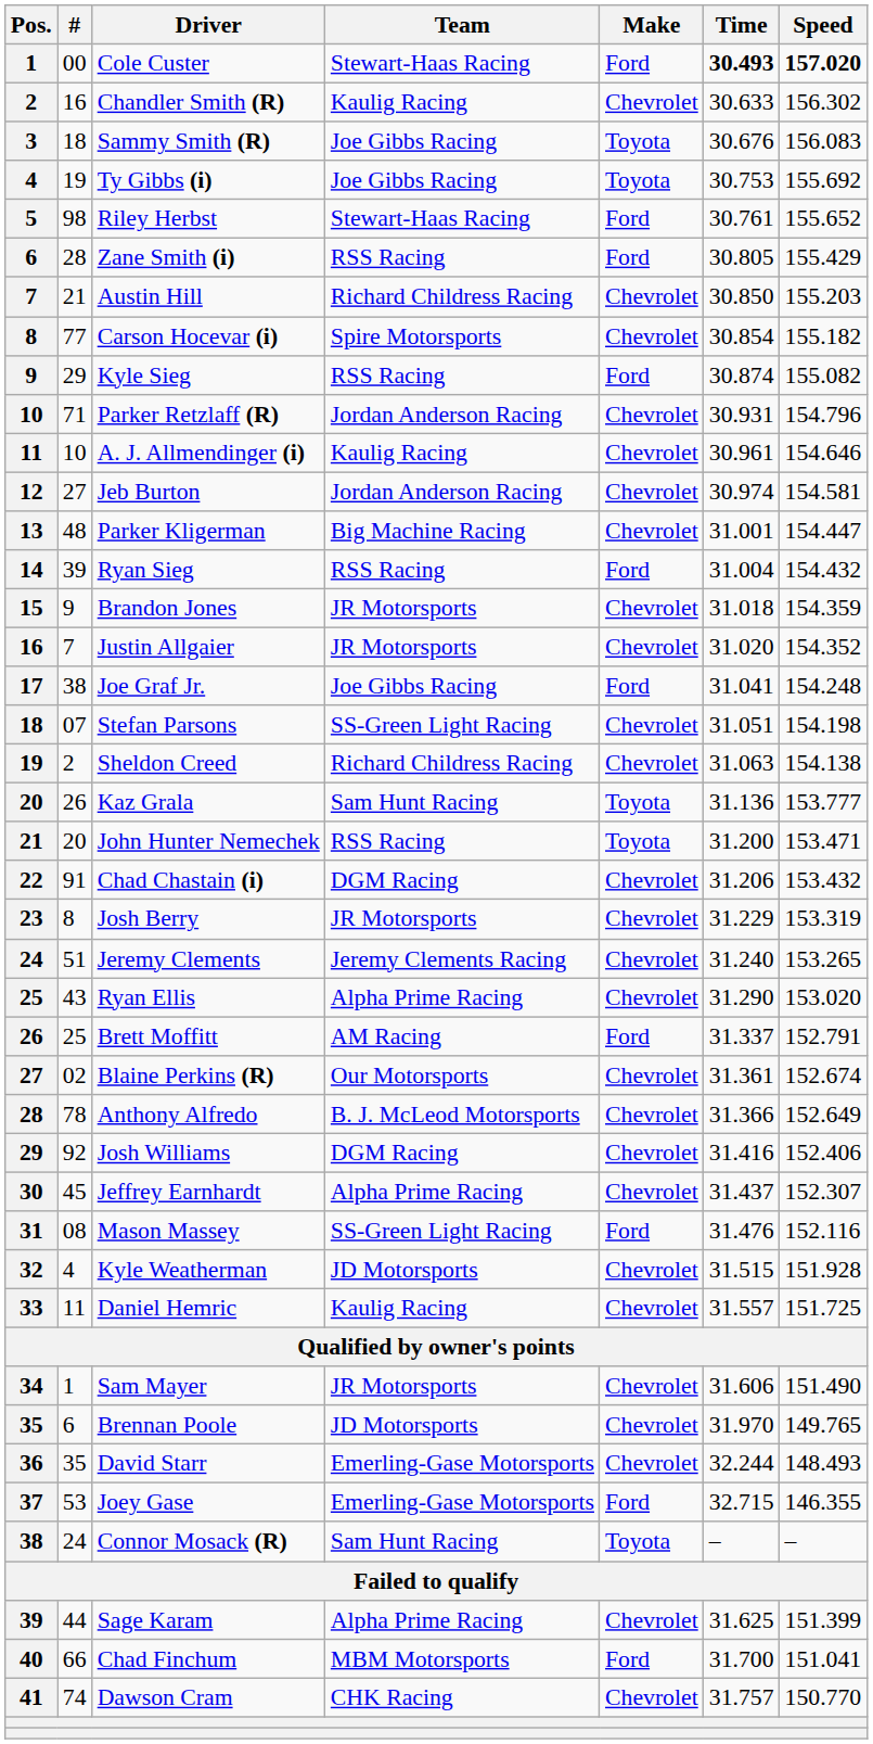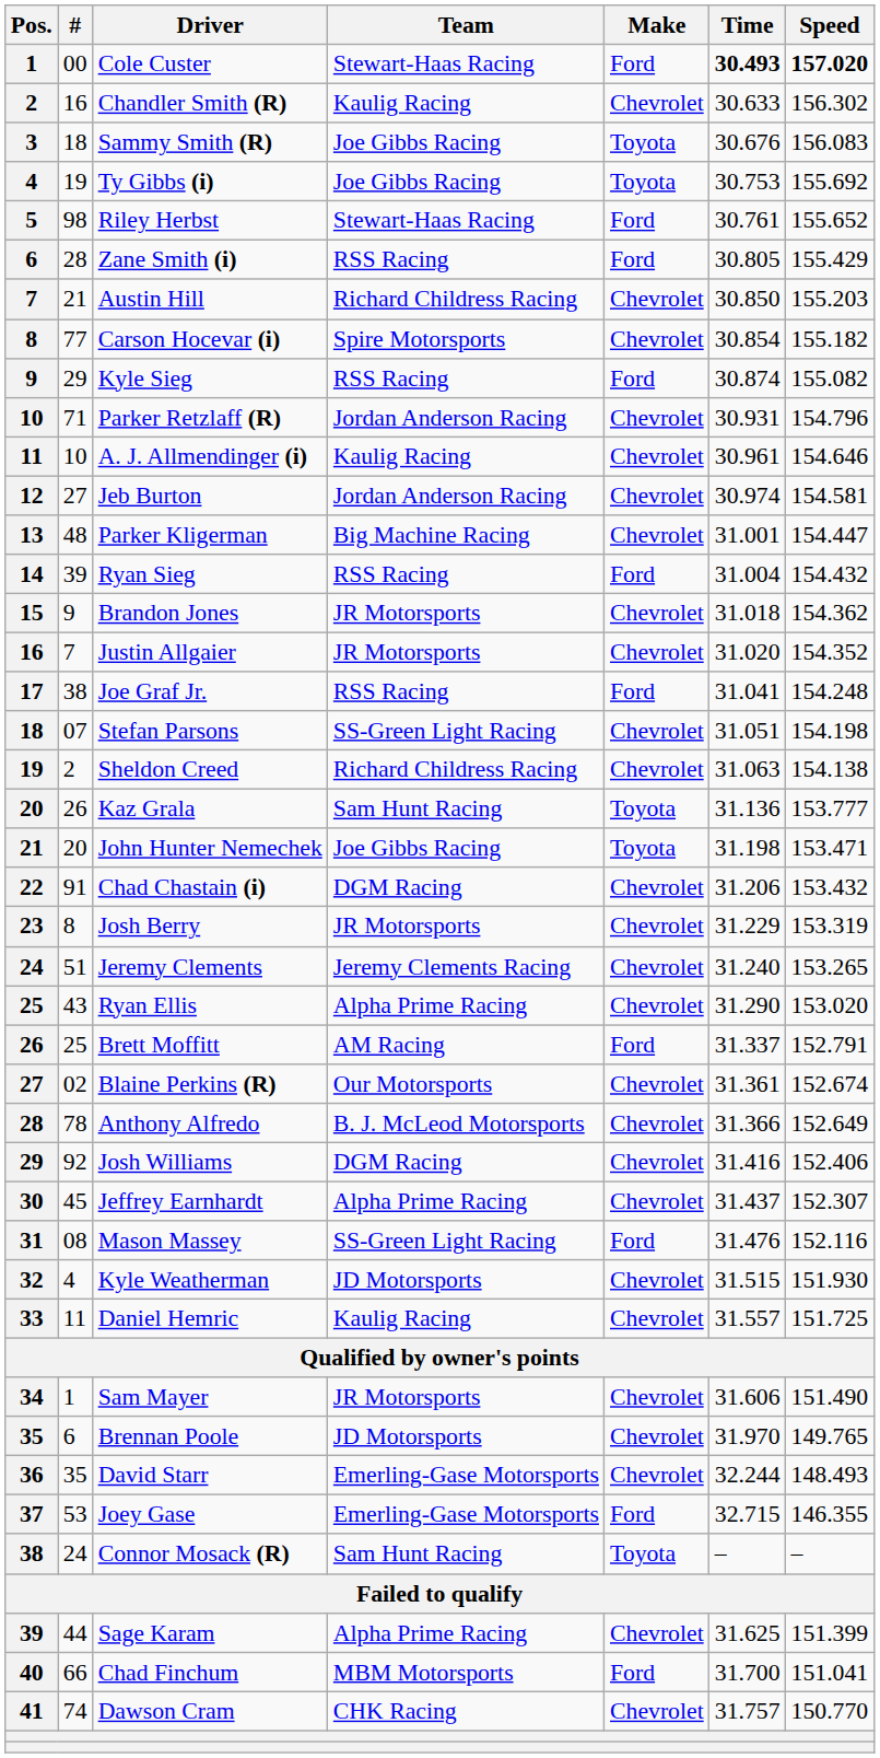 <table class="wikitable" style="font-size:95%">
 <tr>
 <th>Pos.</th>
 <th>#</th>
 <th>Driver</th>
 <th>Team</th>
 <th>Make</th>
 <th>Time</th>
 <th>Speed</th>
 </tr>
 <tr>
 <th>1</th>
 <td>00</td>
 <td><a href='#'>Cole Custer</a></td>
 <td><a href='#'>Stewart-Haas Racing</a></td>
 <td><a href='#'>Ford</a></td>
 <td><strong>30.493</strong></td>
 <td><strong>157.020</strong></td>
 </tr>
 <tr>
 <th>2</th>
 <td>16</td>
 <td><a href='#'>Chandler Smith</a> <strong>(R)</strong></td>
 <td><a href='#'>Kaulig Racing</a></td>
 <td><a href='#'>Chevrolet</a></td>
 <td>30.633</td>
 <td>156.302</td>
 </tr>
 <tr>
 <th>3</th>
 <td>18</td>
 <td><a href='#'>Sammy Smith</a> <strong>(R)</strong></td>
 <td><a href='#'>Joe Gibbs Racing</a></td>
 <td><a href='#'>Toyota</a></td>
 <td>30.676</td>
 <td>156.083</td>
 </tr>
 <tr>
 <th>4</th>
 <td>19</td>
 <td><a href='#'>Ty Gibbs</a> <strong>(i)</strong></td>
 <td><a href='#'>Joe Gibbs Racing</a></td>
 <td><a href='#'>Toyota</a></td>
 <td>30.753</td>
 <td>155.692</td>
 </tr>
 <tr>
 <th>5</th>
 <td>98</td>
 <td><a href='#'>Riley Herbst</a></td>
 <td><a href='#'>Stewart-Haas Racing</a></td>
 <td><a href='#'>Ford</a></td>
 <td>30.761</td>
 <td>155.652</td>
 </tr>
 <tr>
 <th>6</th>
 <td>28</td>
 <td><a href='#'>Zane Smith</a> <strong>(i)</strong></td>
 <td><a href='#'>RSS Racing</a></td>
 <td><a href='#'>Ford</a></td>
 <td>30.805</td>
 <td>155.429</td>
 </tr>
 <tr>
 <th>7</th>
 <td>21</td>
 <td><a href='#'>Austin Hill</a></td>
 <td><a href='#'>Richard Childress Racing</a></td>
 <td><a href='#'>Chevrolet</a></td>
 <td>30.850</td>
 <td>155.203</td>
 </tr>
 <tr>
 <th>8</th>
 <td>77</td>
 <td><a href='#'>Carson Hocevar</a> <strong>(i)</strong></td>
 <td><a href='#'>Spire Motorsports</a></td>
 <td><a href='#'>Chevrolet</a></td>
 <td>30.854</td>
 <td>155.182</td>
 </tr>
 <tr>
 <th>9</th>
 <td>29</td>
 <td><a href='#'>Kyle Sieg</a></td>
 <td><a href='#'>RSS Racing</a></td>
 <td><a href='#'>Ford</a></td>
 <td>30.874</td>
 <td>155.082</td>
 </tr>
 <tr>
 <th>10</th>
 <td>71</td>
 <td><a href='#'>Parker Retzlaff</a> <strong>(R)</strong></td>
 <td><a href='#'>Jordan Anderson Racing</a></td>
 <td><a href='#'>Chevrolet</a></td>
 <td>30.931</td>
 <td>154.796</td>
 </tr>
 <tr>
 <th>11</th>
 <td>10</td>
 <td><a href='#'>A. J. Allmendinger</a> <strong>(i)</strong></td>
 <td><a href='#'>Kaulig Racing</a></td>
 <td><a href='#'>Chevrolet</a></td>
 <td>30.961</td>
 <td>154.646</td>
 </tr>
 <tr>
 <th>12</th>
 <td>27</td>
 <td><a href='#'>Jeb Burton</a></td>
 <td><a href='#'>Jordan Anderson Racing</a></td>
 <td><a href='#'>Chevrolet</a></td>
 <td>30.974</td>
 <td>154.581</td>
 </tr>
 <tr>
 <th>13</th>
 <td>48</td>
 <td><a href='#'>Parker Kligerman</a></td>
 <td><a href='#'>Big Machine Racing</a></td>
 <td><a href='#'>Chevrolet</a></td>
 <td>31.001</td>
 <td>154.447</td>
 </tr>
 <tr>
 <th>14</th>
 <td>39</td>
 <td><a href='#'>Ryan Sieg</a></td>
 <td><a href='#'>RSS Racing</a></td>
 <td><a href='#'>Ford</a></td>
 <td>31.004</td>
 <td>154.432</td>
 </tr>
 <tr>
 <th>15</th>
 <td>9</td>
 <td><a href='#'>Brandon Jones</a></td>
 <td><a href='#'>JR Motorsports</a></td>
 <td><a href='#'>Chevrolet</a></td>
 <td>31.018</td>
-<td>154.359</td>
+<td>154.362</td>
 </tr>
 <tr>
 <th>16</th>
 <td>7</td>
 <td><a href='#'>Justin Allgaier</a></td>
 <td><a href='#'>JR Motorsports</a></td>
 <td><a href='#'>Chevrolet</a></td>
 <td>31.020</td>
 <td>154.352</td>
 </tr>
 <tr>
 <th>17</th>
 <td>38</td>
 <td><a href='#'>Joe Graf Jr.</a></td>
-<td><a href='#'>Joe Gibbs Racing</a></td>
+<td><a href='#'>RSS Racing</a></td>
 <td><a href='#'>Ford</a></td>
 <td>31.041</td>
 <td>154.248</td>
 </tr>
 <tr>
 <th>18</th>
 <td>07</td>
 <td><a href='#'>Stefan Parsons</a></td>
 <td><a href='#'>SS-Green Light Racing</a></td>
 <td><a href='#'>Chevrolet</a></td>
 <td>31.051</td>
 <td>154.198</td>
 </tr>
 <tr>
 <th>19</th>
 <td>2</td>
 <td><a href='#'>Sheldon Creed</a></td>
 <td><a href='#'>Richard Childress Racing</a></td>
 <td><a href='#'>Chevrolet</a></td>
 <td>31.063</td>
 <td>154.138</td>
 </tr>
 <tr>
 <th>20</th>
 <td>26</td>
 <td><a href='#'>Kaz Grala</a></td>
 <td><a href='#'>Sam Hunt Racing</a></td>
 <td><a href='#'>Toyota</a></td>
 <td>31.136</td>
 <td>153.777</td>
 </tr>
 <tr>
 <th>21</th>
 <td>20</td>
 <td><a href='#'>John Hunter Nemechek</a></td>
-<td><a href='#'>RSS Racing</a></td>
+<td><a href='#'>Joe Gibbs Racing</a></td>
 <td><a href='#'>Toyota</a></td>
-<td>31.200</td>
+<td>31.198</td>
 <td>153.471</td>
 </tr>
 <tr>
 <th>22</th>
 <td>91</td>
 <td><a href='#'>Chad Chastain</a> <strong>(i)</strong></td>
 <td><a href='#'>DGM Racing</a></td>
 <td><a href='#'>Chevrolet</a></td>
 <td>31.206</td>
 <td>153.432</td>
 </tr>
 <tr>
 <th>23</th>
 <td>8</td>
 <td><a href='#'>Josh Berry</a></td>
 <td><a href='#'>JR Motorsports</a></td>
 <td><a href='#'>Chevrolet</a></td>
 <td>31.229</td>
 <td>153.319</td>
 </tr>
 <tr>
 <th>24</th>
 <td>51</td>
 <td><a href='#'>Jeremy Clements</a></td>
 <td><a href='#'>Jeremy Clements Racing</a></td>
 <td><a href='#'>Chevrolet</a></td>
 <td>31.240</td>
 <td>153.265</td>
 </tr>
 <tr>
 <th>25</th>
 <td>43</td>
 <td><a href='#'>Ryan Ellis</a></td>
 <td><a href='#'>Alpha Prime Racing</a></td>
 <td><a href='#'>Chevrolet</a></td>
 <td>31.290</td>
 <td>153.020</td>
 </tr>
 <tr>
 <th>26</th>
 <td>25</td>
 <td><a href='#'>Brett Moffitt</a></td>
 <td><a href='#'>AM Racing</a></td>
 <td><a href='#'>Ford</a></td>
 <td>31.337</td>
 <td>152.791</td>
 </tr>
 <tr>
 <th>27</th>
 <td>02</td>
 <td><a href='#'>Blaine Perkins</a> <strong>(R)</strong></td>
 <td><a href='#'>Our Motorsports</a></td>
 <td><a href='#'>Chevrolet</a></td>
 <td>31.361</td>
 <td>152.674</td>
 </tr>
 <tr>
 <th>28</th>
 <td>78</td>
 <td><a href='#'>Anthony Alfredo</a></td>
 <td><a href='#'>B. J. McLeod Motorsports</a></td>
 <td><a href='#'>Chevrolet</a></td>
 <td>31.366</td>
 <td>152.649</td>
 </tr>
 <tr>
 <th>29</th>
 <td>92</td>
 <td><a href='#'>Josh Williams</a></td>
 <td><a href='#'>DGM Racing</a></td>
 <td><a href='#'>Chevrolet</a></td>
 <td>31.416</td>
 <td>152.406</td>
 </tr>
 <tr>
 <th>30</th>
 <td>45</td>
 <td><a href='#'>Jeffrey Earnhardt</a></td>
 <td><a href='#'>Alpha Prime Racing</a></td>
 <td><a href='#'>Chevrolet</a></td>
 <td>31.437</td>
 <td>152.307</td>
 </tr>
 <tr>
 <th>31</th>
 <td>08</td>
 <td><a href='#'>Mason Massey</a></td>
 <td><a href='#'>SS-Green Light Racing</a></td>
 <td><a href='#'>Ford</a></td>
 <td>31.476</td>
 <td>152.116</td>
 </tr>
 <tr>
 <th>32</th>
 <td>4</td>
 <td><a href='#'>Kyle Weatherman</a></td>
 <td><a href='#'>JD Motorsports</a></td>
 <td><a href='#'>Chevrolet</a></td>
 <td>31.515</td>
-<td>151.928</td>
+<td>151.930</td>
 </tr>
 <tr>
 <th>33</th>
 <td>11</td>
 <td><a href='#'>Daniel Hemric</a></td>
 <td><a href='#'>Kaulig Racing</a></td>
 <td><a href='#'>Chevrolet</a></td>
 <td>31.557</td>
 <td>151.725</td>
 </tr>
 <tr>
 <th colspan="7">Qualified by owner's points</th>
 </tr>
 <tr>
 <th>34</th>
 <td>1</td>
 <td><a href='#'>Sam Mayer</a></td>
 <td><a href='#'>JR Motorsports</a></td>
 <td><a href='#'>Chevrolet</a></td>
 <td>31.606</td>
 <td>151.490</td>
 </tr>
 <tr>
 <th>35</th>
 <td>6</td>
 <td><a href='#'>Brennan Poole</a></td>
 <td><a href='#'>JD Motorsports</a></td>
 <td><a href='#'>Chevrolet</a></td>
 <td>31.970</td>
 <td>149.765</td>
 </tr>
 <tr>
 <th>36</th>
 <td>35</td>
 <td><a href='#'>David Starr</a></td>
 <td><a href='#'>Emerling-Gase Motorsports</a></td>
 <td><a href='#'>Chevrolet</a></td>
 <td>32.244</td>
 <td>148.493</td>
 </tr>
 <tr>
 <th>37</th>
 <td>53</td>
 <td><a href='#'>Joey Gase</a></td>
 <td><a href='#'>Emerling-Gase Motorsports</a></td>
 <td><a href='#'>Ford</a></td>
 <td>32.715</td>
 <td>146.355</td>
 </tr>
 <tr>
 <th>38</th>
 <td>24</td>
 <td><a href='#'>Connor Mosack</a> <strong>(R)</strong></td>
 <td><a href='#'>Sam Hunt Racing</a></td>
 <td><a href='#'>Toyota</a></td>
 <td>–</td>
 <td>–</td>
 </tr>
 <tr>
 <th colspan="7">Failed to qualify</th>
 </tr>
 <tr>
 <th>39</th>
 <td>44</td>
 <td><a href='#'>Sage Karam</a></td>
 <td><a href='#'>Alpha Prime Racing</a></td>
 <td><a href='#'>Chevrolet</a></td>
 <td>31.625</td>
 <td>151.399</td>
 </tr>
 <tr>
 <th>40</th>
 <td>66</td>
 <td><a href='#'>Chad Finchum</a></td>
 <td><a href='#'>MBM Motorsports</a></td>
 <td><a href='#'>Ford</a></td>
 <td>31.700</td>
 <td>151.041</td>
 </tr>
 <tr>
 <th>41</th>
 <td>74</td>
 <td><a href='#'>Dawson Cram</a></td>
 <td><a href='#'>CHK Racing</a></td>
 <td><a href='#'>Chevrolet</a></td>
 <td>31.757</td>
 <td>150.770</td>
 </tr>
 <tr>
 <th colspan="7"></th>
 </tr>
 <tr>
 <th colspan="7"></th>
 </tr>
 </table>
